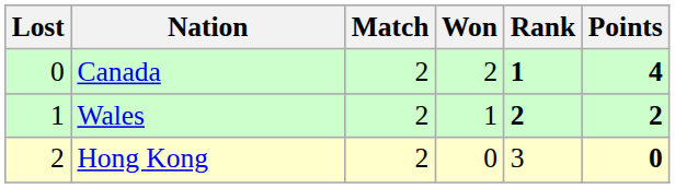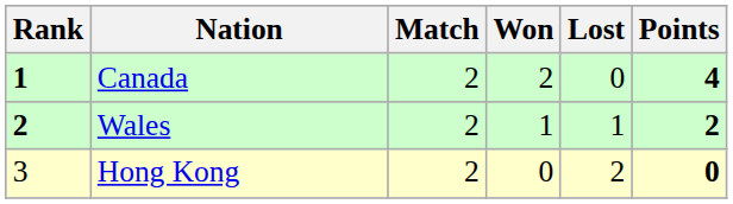 <table class="wikitable">
 <tr>
-<th width=20>Lost</th>
+<th width=20>Rank</th>
 <th width=150>Nation</th>
 <th width=20>Match</th>
 <th width=20>Won</th>
-<th width=20>Rank</th>
+<th width=20>Lost</th>
 <th width=20>Points</th>
 </tr>
 <tr style="text-align:right; background:#cfc;">
-<td>0</td>
+<td align="left"><strong>1</strong></td>
 <td style="text-align:left;"> <a href='#'>Canada</a></td>
 <td>2</td>
 <td>2</td>
-<td align="left"><strong>1</strong></td>
+<td>0</td>
 <td><strong>4</strong></td>
 </tr>
 <tr style="text-align:right; background:#cfc;">
-<td>1</td>
+<td align="left"><strong>2</strong></td>
 <td style="text-align:left;"> <a href='#'>Wales</a></td>
 <td>2</td>
 <td>1</td>
-<td align="left"><strong>2</strong></td>
+<td>1</td>
 <td><strong>2</strong></td>
 </tr>
 <tr style="text-align:right; background:#ffc;">
-<td>2</td>
+<td align="left">3</td>
 <td style="text-align:left;"> <a href='#'>Hong Kong</a></td>
 <td>2</td>
 <td>0</td>
-<td align="left">3</td>
+<td>2</td>
 <td><strong>0</strong></td>
 </tr>
 </table>
